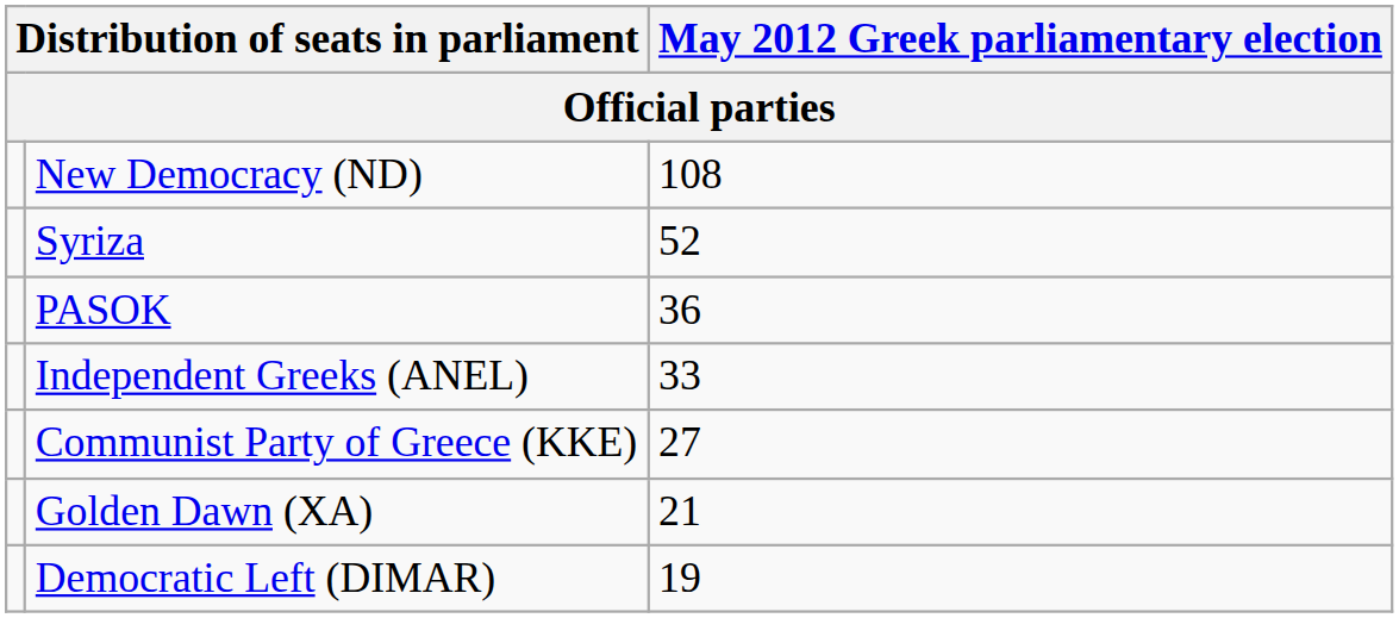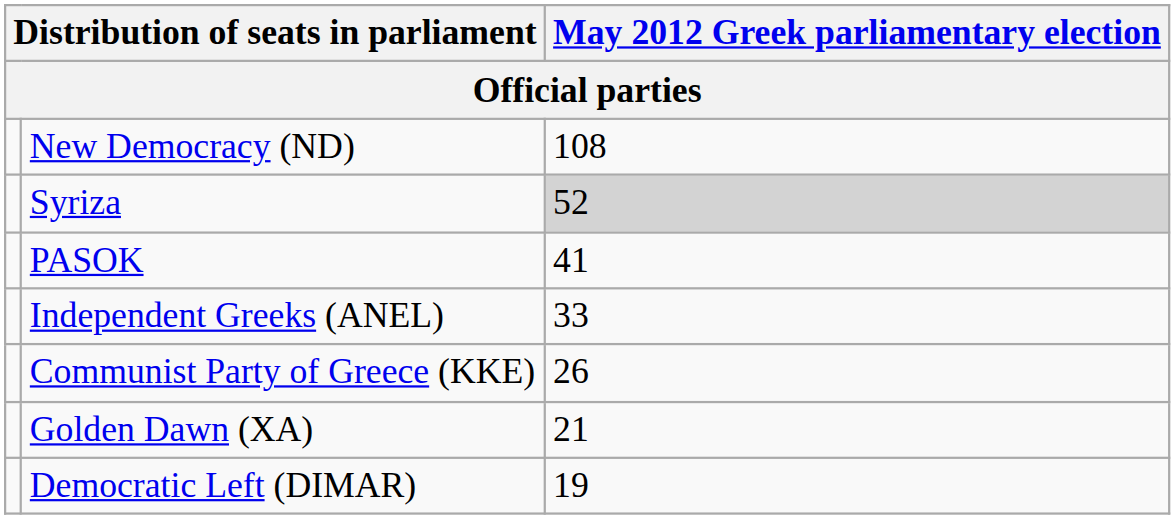 <table class=wikitable>
 <tr>
 <th colspan=2>Distribution of seats in parliament</th>
 <th><a href='#'>May 2012 Greek parliamentary election</a></th>
 </tr>
 <tr>
 <th colspan=4>Official parties</th>
 </tr>
 <tr>
 <td></td>
 <td><a href='#'>New Democracy</a> (ND)</td>
 <td>108</td>
 </tr>
 <tr>
 <td></td>
 <td><a href='#'>Syriza</a></td>
-<td>52</td>
+<td style="background: lightgrey;">52</td>
 </tr>
 <tr>
 <td></td>
 <td><a href='#'>PASOK</a></td>
-<td>36</td>
+<td>41</td>
 </tr>
 <tr>
 <td></td>
 <td><a href='#'>Independent Greeks</a> (ANEL)</td>
 <td>33</td>
 </tr>
 <tr>
 <td></td>
 <td><a href='#'>Communist Party of Greece</a> (KKE)</td>
-<td>27</td>
+<td>26</td>
 </tr>
 <tr>
 <td></td>
 <td><a href='#'>Golden Dawn</a> (XA)</td>
 <td>21</td>
 </tr>
 <tr>
 <td></td>
 <td><a href='#'>Democratic Left</a> (DIMAR)</td>
 <td>19</td>
 </tr>
 </table>
